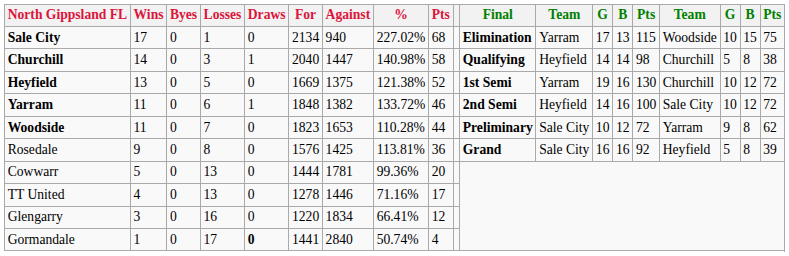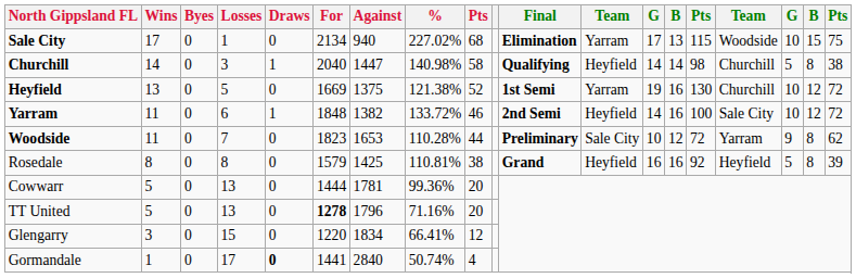 <table style="font-size: 85%; text-align: left;" class="wikitable">
 <tr>
 <th style="color:crimson">North Gippsland FL</th>
 <th style="color:crimson">Wins</th>
 <th style="color:crimson">Byes</th>
 <th style="color:crimson">Losses</th>
 <th style="color:crimson">Draws</th>
 <th style="color:crimson">For</th>
 <th style="color:crimson">Against</th>
 <th style="color:crimson">%</th>
 <th style="color:crimson">Pts</th>
 <th></th>
 <th style="color:green">Final</th>
 <th style="color:green">Team</th>
 <th style="color:green">G</th>
 <th style="color:green">B</th>
 <th style="color:green">Pts</th>
 <th style="color:green">Team</th>
 <th style="color:green">G</th>
 <th style="color:green">B</th>
 <th style="color:green">Pts</th>
 </tr>
 <tr>
 </tr>
 <tr>
 </tr>
 <tr>
 <td><strong>	Sale City	</strong></td>
 <td>17</td>
 <td>0</td>
 <td>1</td>
 <td>0</td>
 <td>2134</td>
 <td>940</td>
 <td>227.02%</td>
 <td>68</td>
 <td></td>
 <td><strong>Elimination</strong></td>
 <td>Yarram</td>
 <td>17</td>
 <td>13</td>
 <td>115</td>
 <td>Woodside</td>
 <td>10</td>
 <td>15</td>
 <td>75</td>
 </tr>
 <tr>
 <td><strong>	Churchill	</strong></td>
 <td>14</td>
 <td>0</td>
 <td>3</td>
 <td>1</td>
 <td>2040</td>
 <td>1447</td>
 <td>140.98%</td>
 <td>58</td>
 <td></td>
 <td><strong>Qualifying</strong></td>
 <td>Heyfield</td>
 <td>14</td>
 <td>14</td>
 <td>98</td>
 <td>Churchill</td>
 <td>5</td>
 <td>8</td>
 <td>38</td>
 </tr>
 <tr>
 <td><strong>	Heyfield	</strong></td>
 <td>13</td>
 <td>0</td>
 <td>5</td>
 <td>0</td>
 <td>1669</td>
 <td>1375</td>
 <td>121.38%</td>
 <td>52</td>
 <td></td>
 <td><strong>1st Semi</strong></td>
 <td>Yarram</td>
 <td>19</td>
 <td>16</td>
 <td>130</td>
 <td>Churchill</td>
 <td>10</td>
 <td>12</td>
 <td>72</td>
 </tr>
 <tr>
 <td><strong>	Yarram	</strong></td>
 <td>11</td>
 <td>0</td>
 <td>6</td>
 <td>1</td>
 <td>1848</td>
 <td>1382</td>
 <td>133.72%</td>
 <td>46</td>
 <td></td>
 <td><strong>2nd Semi</strong></td>
 <td>Heyfield</td>
 <td>14</td>
 <td>16</td>
 <td>100</td>
 <td>Sale City</td>
 <td>10</td>
 <td>12</td>
 <td>72</td>
 </tr>
 <tr>
 <td><strong>	Woodside	</strong></td>
 <td>11</td>
 <td>0</td>
 <td>7</td>
 <td>0</td>
 <td>1823</td>
 <td>1653</td>
 <td>110.28%</td>
 <td>44</td>
 <td></td>
 <td><strong>Preliminary</strong></td>
 <td>Sale City</td>
 <td>10</td>
 <td>12</td>
 <td>72</td>
 <td>Yarram</td>
 <td>9</td>
 <td>8</td>
 <td>62</td>
 </tr>
 <tr>
 <td>Rosedale</td>
-<td>9</td>
+<td>8</td>
 <td>0</td>
 <td>8</td>
 <td>0</td>
-<td>1576</td>
+<td>1579</td>
 <td>1425</td>
-<td>113.81%</td>
-<td>36</td>
+<td>110.81%</td>
+<td>38</td>
 <td></td>
 <td><strong>Grand</strong></td>
-<td>Sale City</td>
+<td>Heyfield</td>
 <td>16</td>
 <td>16</td>
 <td>92</td>
 <td>Heyfield</td>
 <td>5</td>
 <td>8</td>
 <td>39</td>
 </tr>
 <tr>
 <td>Cowwarr</td>
 <td>5</td>
 <td>0</td>
 <td>13</td>
 <td>0</td>
 <td>1444</td>
 <td>1781</td>
 <td>99.36%</td>
 <td>20</td>
 <td></td>
 </tr>
 <tr>
 <td>TT United</td>
-<td>4</td>
+<td>5</td>
 <td>0</td>
 <td>13</td>
 <td>0</td>
-<td>1278</td>
-<td>1446</td>
+<td><strong>1278</strong></td>
+<td>1796</td>
 <td>71.16%</td>
-<td>17</td>
+<td>20</td>
 <td></td>
 </tr>
 <tr>
 <td>Glengarry</td>
 <td>3</td>
 <td>0</td>
-<td>16</td>
+<td>15</td>
 <td>0</td>
 <td>1220</td>
 <td>1834</td>
 <td>66.41%</td>
 <td>12</td>
 <td></td>
 </tr>
 <tr>
 <td>Gormandale</td>
 <td>1</td>
 <td>0</td>
 <td>17</td>
 <td><strong>0</strong></td>
 <td>1441</td>
 <td>2840</td>
 <td>50.74%</td>
 <td>4</td>
 <td></td>
 </tr>
 <tr>
 </tr>
 </table>
